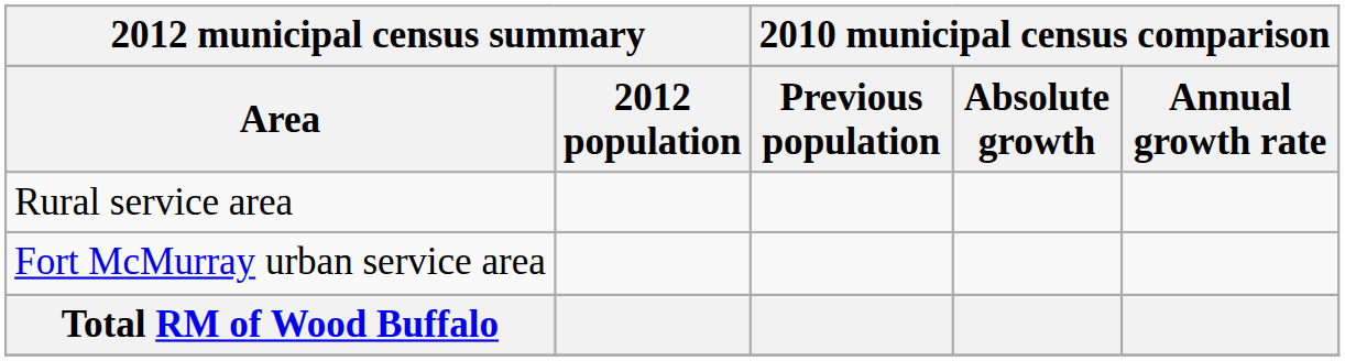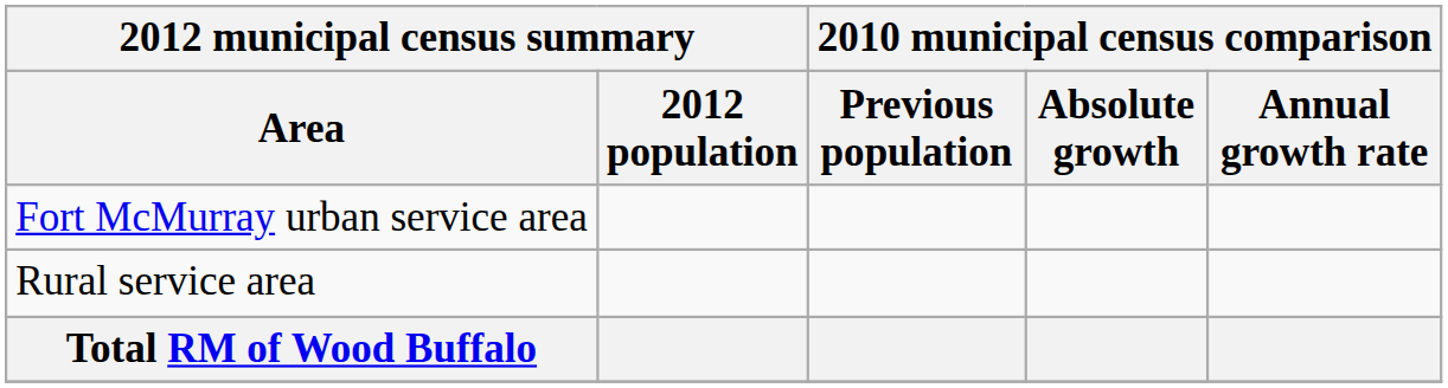 <table class="wikitable sortable">
 <tr>
 <th colspan=2 class=unsortable>2012 municipal census summary</th>
 <th colspan=3 class=unsortable>2010 municipal census comparison</th>
 </tr>
 <tr>
 <th>Area</th>
 <th>2012<br>population<br></th>
 <th>Previous<br>population<br></th>
 <th>Absolute<br>growth</th>
 <th>Annual<br>growth rate</th>
 </tr>
 <tr>
-<td>Rural service area</td>
+<td><a href='#'>Fort McMurray</a> urban service area</td>
 <td align=center></td>
 <td align=center></td>
 <td align=center></td>
 <td align=center></td>
 </tr>
 <tr>
-<td><a href='#'>Fort McMurray</a> urban service area</td>
+<td>Rural service area</td>
 <td align=center></td>
 <td align=center></td>
 <td align=center></td>
 <td align=center></td>
 </tr>
 <tr>
 <th>Total <a href='#'>RM of Wood Buffalo</a></th>
 <th align=center></th>
 <th align=center></th>
 <th align=center></th>
 <th align=center></th>
 </tr>
 <tr>
 </tr>
 </table>
